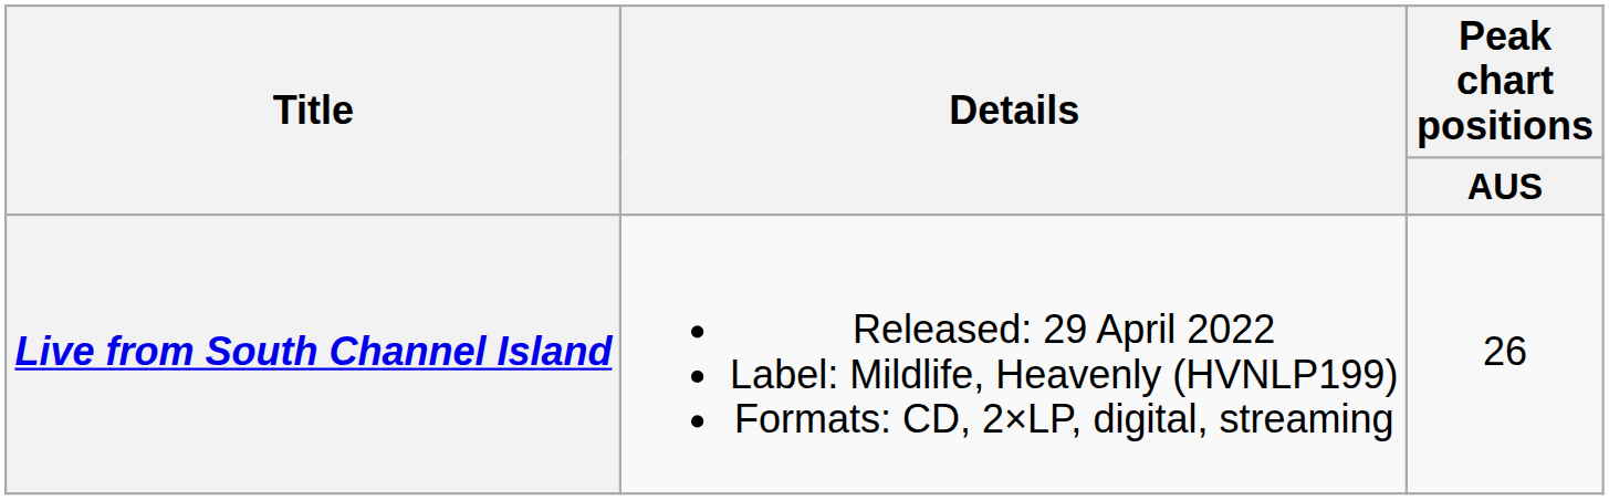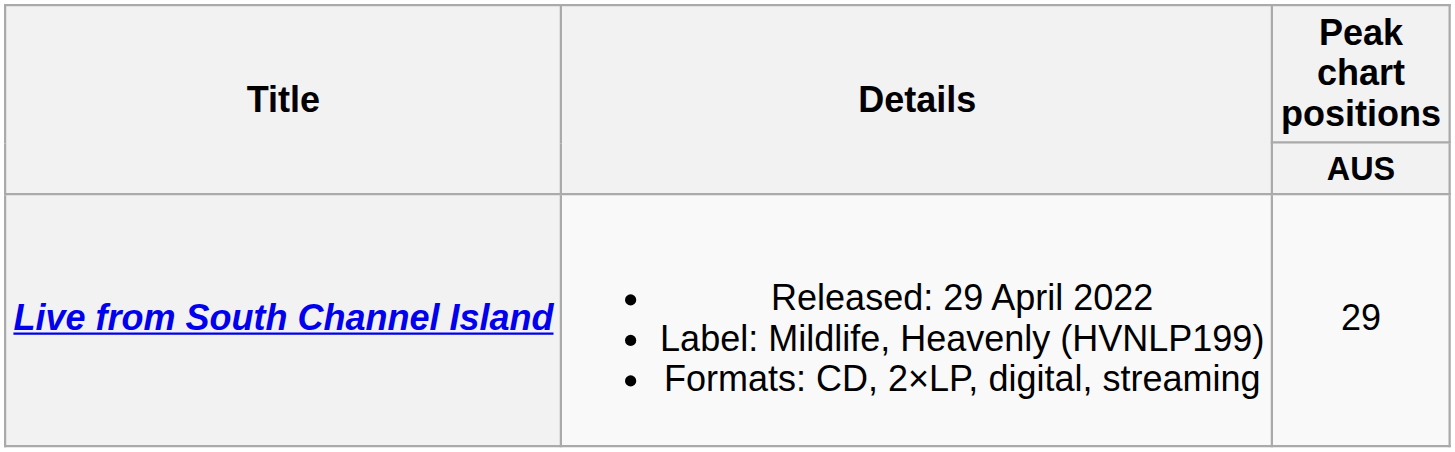 <table class="wikitable plainrowheaders" style="text-align:center;" border="1">
 <tr>
 <th scope="col" rowspan="2">Title</th>
 <th scope="col" rowspan="2">Details</th>
 <th scope="col" colspan="1">Peak chart positions</th>
 </tr>
 <tr>
 <th scope="col" style="width:3em;font-size:90%;">AUS<br></th>
 </tr>
 <tr>
 <th scope="row"><em><a href='#'>Live from South Channel Island</a></em></th>
 <td><br><ul><li>Released: 29 April 2022</li><li>Label: Mildlife, Heavenly (HVNLP199)</li><li>Formats: CD, 2×LP, digital, streaming</li></ul></td>
-<td>26<br></td>
+<td>29<br></td>
 </tr>
 </table>
